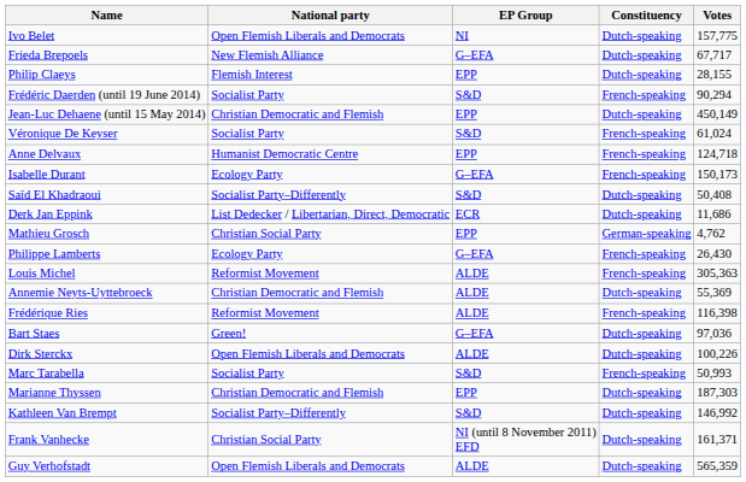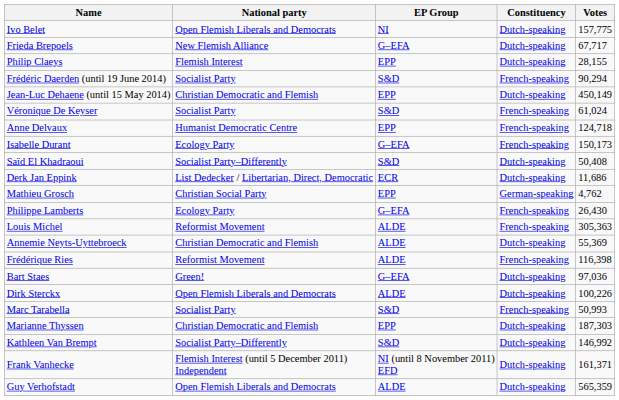 <table class="sortable wikitable">
 <tr>
 <th>Name</th>
 <th>National party</th>
 <th>EP Group</th>
 <th>Constituency</th>
 <th>Votes</th>
 </tr>
 <tr>
 <td><a href='#'>Ivo Belet</a></td>
 <td> <a href='#'>Open Flemish Liberals and Democrats</a></td>
 <td> <a href='#'>NI</a></td>
 <td><a href='#'>Dutch-speaking</a></td>
 <td>157,775</td>
 </tr>
 <tr>
 <td><a href='#'>Frieda Brepoels</a></td>
 <td> <a href='#'>New Flemish Alliance</a></td>
 <td> <a href='#'>G–EFA</a></td>
 <td><a href='#'>Dutch-speaking</a></td>
 <td>67,717</td>
 </tr>
 <tr>
 <td><a href='#'>Philip Claeys</a></td>
 <td> <a href='#'>Flemish Interest</a></td>
 <td> <a href='#'>EPP</a></td>
 <td><a href='#'>Dutch-speaking</a></td>
 <td>28,155</td>
 </tr>
 <tr>
 <td><a href='#'>Frédéric Daerden</a> (until 19 June 2014)</td>
 <td> <a href='#'>Socialist Party</a></td>
 <td> <a href='#'>S&D</a></td>
 <td><a href='#'>French-speaking</a></td>
 <td>90,294</td>
 </tr>
 <tr>
 <td><a href='#'>Jean-Luc Dehaene</a> (until 15 May 2014)</td>
 <td> <a href='#'>Christian Democratic and Flemish</a></td>
 <td> <a href='#'>EPP</a></td>
 <td><a href='#'>Dutch-speaking</a></td>
 <td>450,149</td>
 </tr>
 <tr>
 <td><a href='#'>Véronique De Keyser</a></td>
 <td> <a href='#'>Socialist Party</a></td>
 <td> <a href='#'>S&D</a></td>
 <td><a href='#'>French-speaking</a></td>
 <td>61,024</td>
 </tr>
 <tr>
 <td><a href='#'>Anne Delvaux</a></td>
 <td> <a href='#'>Humanist Democratic Centre</a></td>
 <td> <a href='#'>EPP</a></td>
 <td><a href='#'>French-speaking</a></td>
 <td>124,718</td>
 </tr>
 <tr>
 <td><a href='#'>Isabelle Durant</a></td>
 <td> <a href='#'>Ecology Party</a></td>
 <td> <a href='#'>G–EFA</a></td>
 <td><a href='#'>French-speaking</a></td>
 <td>150,173</td>
 </tr>
 <tr>
 <td><a href='#'>Saïd El Khadraoui</a></td>
 <td> <a href='#'>Socialist Party–Differently</a></td>
 <td> <a href='#'>S&D</a></td>
 <td><a href='#'>Dutch-speaking</a></td>
 <td>50,408</td>
 </tr>
 <tr>
 <td><a href='#'>Derk Jan Eppink</a></td>
 <td> <a href='#'>List Dedecker</a> / <a href='#'>Libertarian, Direct, Democratic</a></td>
 <td> <a href='#'>ECR</a></td>
 <td><a href='#'>Dutch-speaking</a></td>
 <td>11,686</td>
 </tr>
 <tr>
 <td><a href='#'>Mathieu Grosch</a></td>
 <td> <a href='#'>Christian Social Party</a></td>
 <td> <a href='#'>EPP</a></td>
 <td><a href='#'>German-speaking</a></td>
 <td>4,762</td>
 </tr>
 <tr>
 <td><a href='#'>Philippe Lamberts</a></td>
 <td> <a href='#'>Ecology Party</a></td>
 <td> <a href='#'>G–EFA</a></td>
 <td><a href='#'>French-speaking</a></td>
 <td>26,430</td>
 </tr>
 <tr>
 <td><a href='#'>Louis Michel</a></td>
 <td> <a href='#'>Reformist Movement</a></td>
 <td> <a href='#'>ALDE</a></td>
 <td><a href='#'>French-speaking</a></td>
 <td>305,363</td>
 </tr>
 <tr>
 <td><a href='#'>Annemie Neyts-Uyttebroeck</a></td>
 <td> <a href='#'>Christian Democratic and Flemish</a></td>
 <td> <a href='#'>ALDE</a></td>
 <td><a href='#'>Dutch-speaking</a></td>
 <td>55,369</td>
 </tr>
 <tr>
 <td><a href='#'>Frédérique Ries</a></td>
 <td> <a href='#'>Reformist Movement</a></td>
 <td> <a href='#'>ALDE</a></td>
 <td><a href='#'>French-speaking</a></td>
 <td>116,398</td>
 </tr>
 <tr>
 <td><a href='#'>Bart Staes</a></td>
 <td> <a href='#'>Green!</a></td>
 <td> <a href='#'>G–EFA</a></td>
 <td><a href='#'>Dutch-speaking</a></td>
 <td>97,036</td>
 </tr>
 <tr>
 <td><a href='#'>Dirk Sterckx</a></td>
 <td> <a href='#'>Open Flemish Liberals and Democrats</a></td>
 <td> <a href='#'>ALDE</a></td>
 <td><a href='#'>Dutch-speaking</a></td>
 <td>100,226</td>
 </tr>
 <tr>
 <td><a href='#'>Marc Tarabella</a></td>
 <td> <a href='#'>Socialist Party</a></td>
 <td> <a href='#'>S&D</a></td>
 <td><a href='#'>French-speaking</a></td>
 <td>50,993</td>
 </tr>
 <tr>
 <td><a href='#'>Marianne Thyssen</a></td>
 <td> <a href='#'>Christian Democratic and Flemish</a></td>
 <td> <a href='#'>EPP</a></td>
 <td><a href='#'>Dutch-speaking</a></td>
 <td>187,303</td>
 </tr>
 <tr>
 <td><a href='#'>Kathleen Van Brempt</a></td>
 <td> <a href='#'>Socialist Party–Differently</a></td>
 <td> <a href='#'>S&D</a></td>
 <td><a href='#'>Dutch-speaking</a></td>
 <td>146,992</td>
 </tr>
 <tr>
 <td><a href='#'>Frank Vanhecke</a></td>
-<td> <a href='#'>Christian Social Party</a></td>
+<td> <a href='#'>Flemish Interest</a> (until 5 December 2011)<br> <a href='#'>Independent</a></td>
 <td> <a href='#'>NI</a> (until 8 November 2011)<br> <a href='#'>EFD</a></td>
 <td><a href='#'>Dutch-speaking</a></td>
 <td>161,371</td>
 </tr>
 <tr>
 <td><a href='#'>Guy Verhofstadt</a></td>
 <td> <a href='#'>Open Flemish Liberals and Democrats</a></td>
 <td> <a href='#'>ALDE</a></td>
 <td><a href='#'>Dutch-speaking</a></td>
 <td>565,359</td>
 </tr>
 </table>
